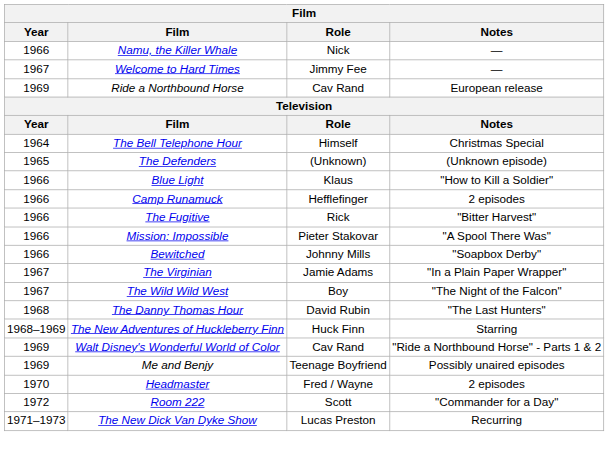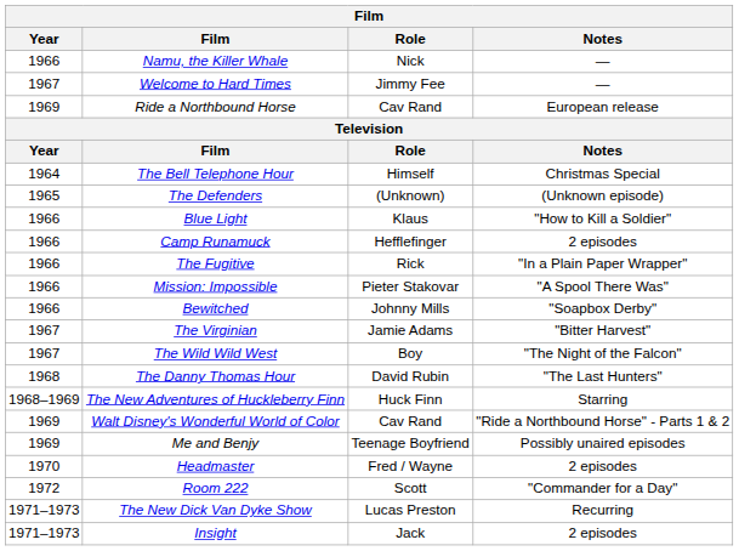 <table class="wikitable" rowspan=5; style="text-align: center; background:#ffffff;">
 <tr>
 <th colspan=4>Film</th>
 </tr>
 <tr>
 <th>Year</th>
 <th>Film</th>
 <th>Role</th>
 <th>Notes</th>
 </tr>
 <tr>
 <td>1966</td>
 <td><em><a href='#'>Namu, the Killer Whale</a></em></td>
 <td>Nick</td>
 <td>—</td>
 </tr>
 <tr>
 <td>1967</td>
 <td><em><a href='#'>Welcome to Hard Times</a></em></td>
 <td>Jimmy Fee</td>
 <td>—</td>
 </tr>
 <tr>
 <td>1969</td>
 <td><em>Ride a Northbound Horse</em></td>
 <td>Cav Rand</td>
 <td>European release</td>
 </tr>
 <tr>
 <th colspan=4>Television</th>
 </tr>
 <tr>
 <th>Year</th>
 <th>Film</th>
 <th>Role</th>
 <th>Notes</th>
 </tr>
 <tr>
 <td>1964</td>
 <td><em><a href='#'>The Bell Telephone Hour</a></em></td>
 <td>Himself</td>
 <td>Christmas Special</td>
 </tr>
 <tr>
 <td>1965</td>
 <td><em><a href='#'>The Defenders</a></em></td>
 <td>(Unknown)</td>
 <td>(Unknown episode)</td>
 </tr>
 <tr>
 <td>1966</td>
 <td><em><a href='#'>Blue Light</a></em></td>
 <td>Klaus</td>
 <td>"How to Kill a Soldier"</td>
 </tr>
 <tr>
 <td>1966</td>
 <td><em><a href='#'>Camp Runamuck</a></em></td>
 <td>Hefflefinger</td>
 <td>2 episodes</td>
 </tr>
 <tr>
 <td>1966</td>
 <td><em><a href='#'>The Fugitive</a></em></td>
 <td>Rick</td>
-<td>"Bitter Harvest"</td>
+<td>"In a Plain Paper Wrapper"</td>
 </tr>
 <tr>
 <td>1966</td>
 <td><em><a href='#'>Mission: Impossible</a></em></td>
 <td>Pieter Stakovar</td>
 <td>"A Spool There Was"</td>
 </tr>
 <tr>
 <td>1966</td>
 <td><em><a href='#'>Bewitched</a></em></td>
 <td>Johnny Mills</td>
 <td>"Soapbox Derby"</td>
 </tr>
 <tr>
 <td>1967</td>
 <td><em><a href='#'>The Virginian</a></em></td>
 <td>Jamie Adams</td>
-<td>"In a Plain Paper Wrapper"</td>
+<td>"Bitter Harvest"</td>
 </tr>
 <tr>
 <td>1967</td>
 <td><em><a href='#'>The Wild Wild West</a></em></td>
 <td>Boy</td>
 <td>"The Night of the Falcon"</td>
 </tr>
 <tr>
 <td>1968</td>
 <td><em><a href='#'>The Danny Thomas Hour</a></em></td>
 <td>David Rubin</td>
 <td>"The Last Hunters"</td>
 </tr>
 <tr>
 <td>1968–1969</td>
 <td><em><a href='#'>The New Adventures of Huckleberry Finn</a></em></td>
 <td>Huck Finn</td>
 <td>Starring</td>
 </tr>
 <tr>
 <td>1969</td>
 <td><em><a href='#'>Walt Disney's Wonderful World of Color</a></em></td>
 <td>Cav Rand</td>
 <td>"Ride a Northbound Horse" - Parts 1 & 2</td>
 </tr>
 <tr>
 <td>1969</td>
 <td><em>Me and Benjy</em> </td>
 <td>Teenage Boyfriend</td>
 <td>Possibly unaired episodes</td>
 </tr>
 <tr>
 <td>1970</td>
 <td><em><a href='#'>Headmaster</a></em></td>
 <td>Fred / Wayne</td>
 <td>2 episodes</td>
 </tr>
 <tr>
 <td>1972</td>
 <td><em><a href='#'>Room 222</a></em></td>
 <td>Scott</td>
 <td>"Commander for a Day"</td>
 </tr>
 <tr>
 <td>1971–1973</td>
 <td><em><a href='#'>The New Dick Van Dyke Show</a></em></td>
 <td>Lucas Preston</td>
 <td>Recurring</td>
 </tr>
+<tr>
+<td>1971–1973</td>
+<td><em><a href='#'>Insight</a></em></td>
+<td>Jack</td>
+<td>2 episodes</td>
+</tr>
 </table>
